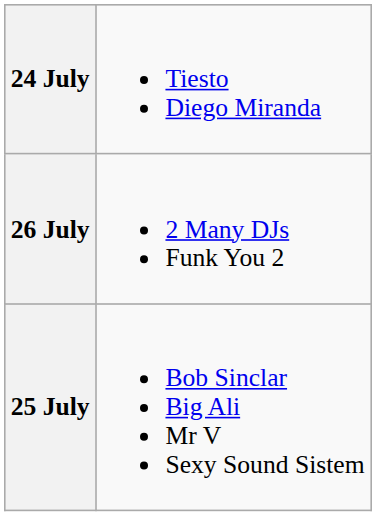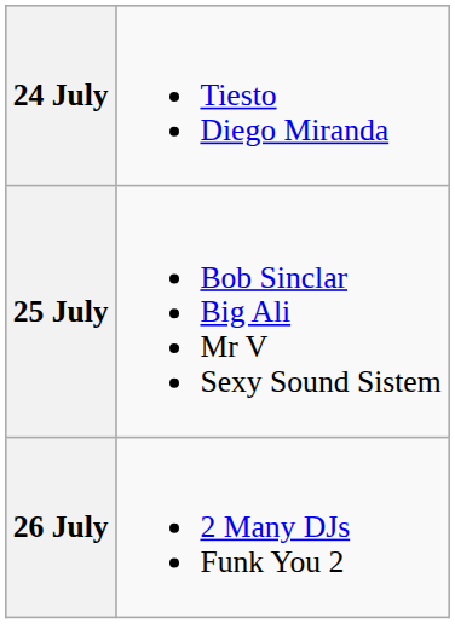 <table class="wikitable">
 <tr>
 <th>24 July</th>
 <td><br><ul><li><a href='#'>Tiesto</a></li><li><a href='#'>Diego Miranda</a></li></ul></td>
 </tr>
 <tr>
+<th>25 July</th>
+<td><br><ul><li><a href='#'>Bob Sinclar</a></li><li><a href='#'>Big Ali</a></li><li>Mr V</li><li>Sexy Sound Sistem</li></ul></td>
+</tr>
+<tr>
 <th>26 July</th>
 <td><br><ul><li><a href='#'>2 Many DJs</a></li><li>Funk You 2</li></ul></td>
 </tr>
-<tr>
-<th>25 July</th>
-<td><br><ul><li><a href='#'>Bob Sinclar</a></li><li><a href='#'>Big Ali</a></li><li>Mr V</li><li>Sexy Sound Sistem</li></ul></td>
-</tr>
 </table>
